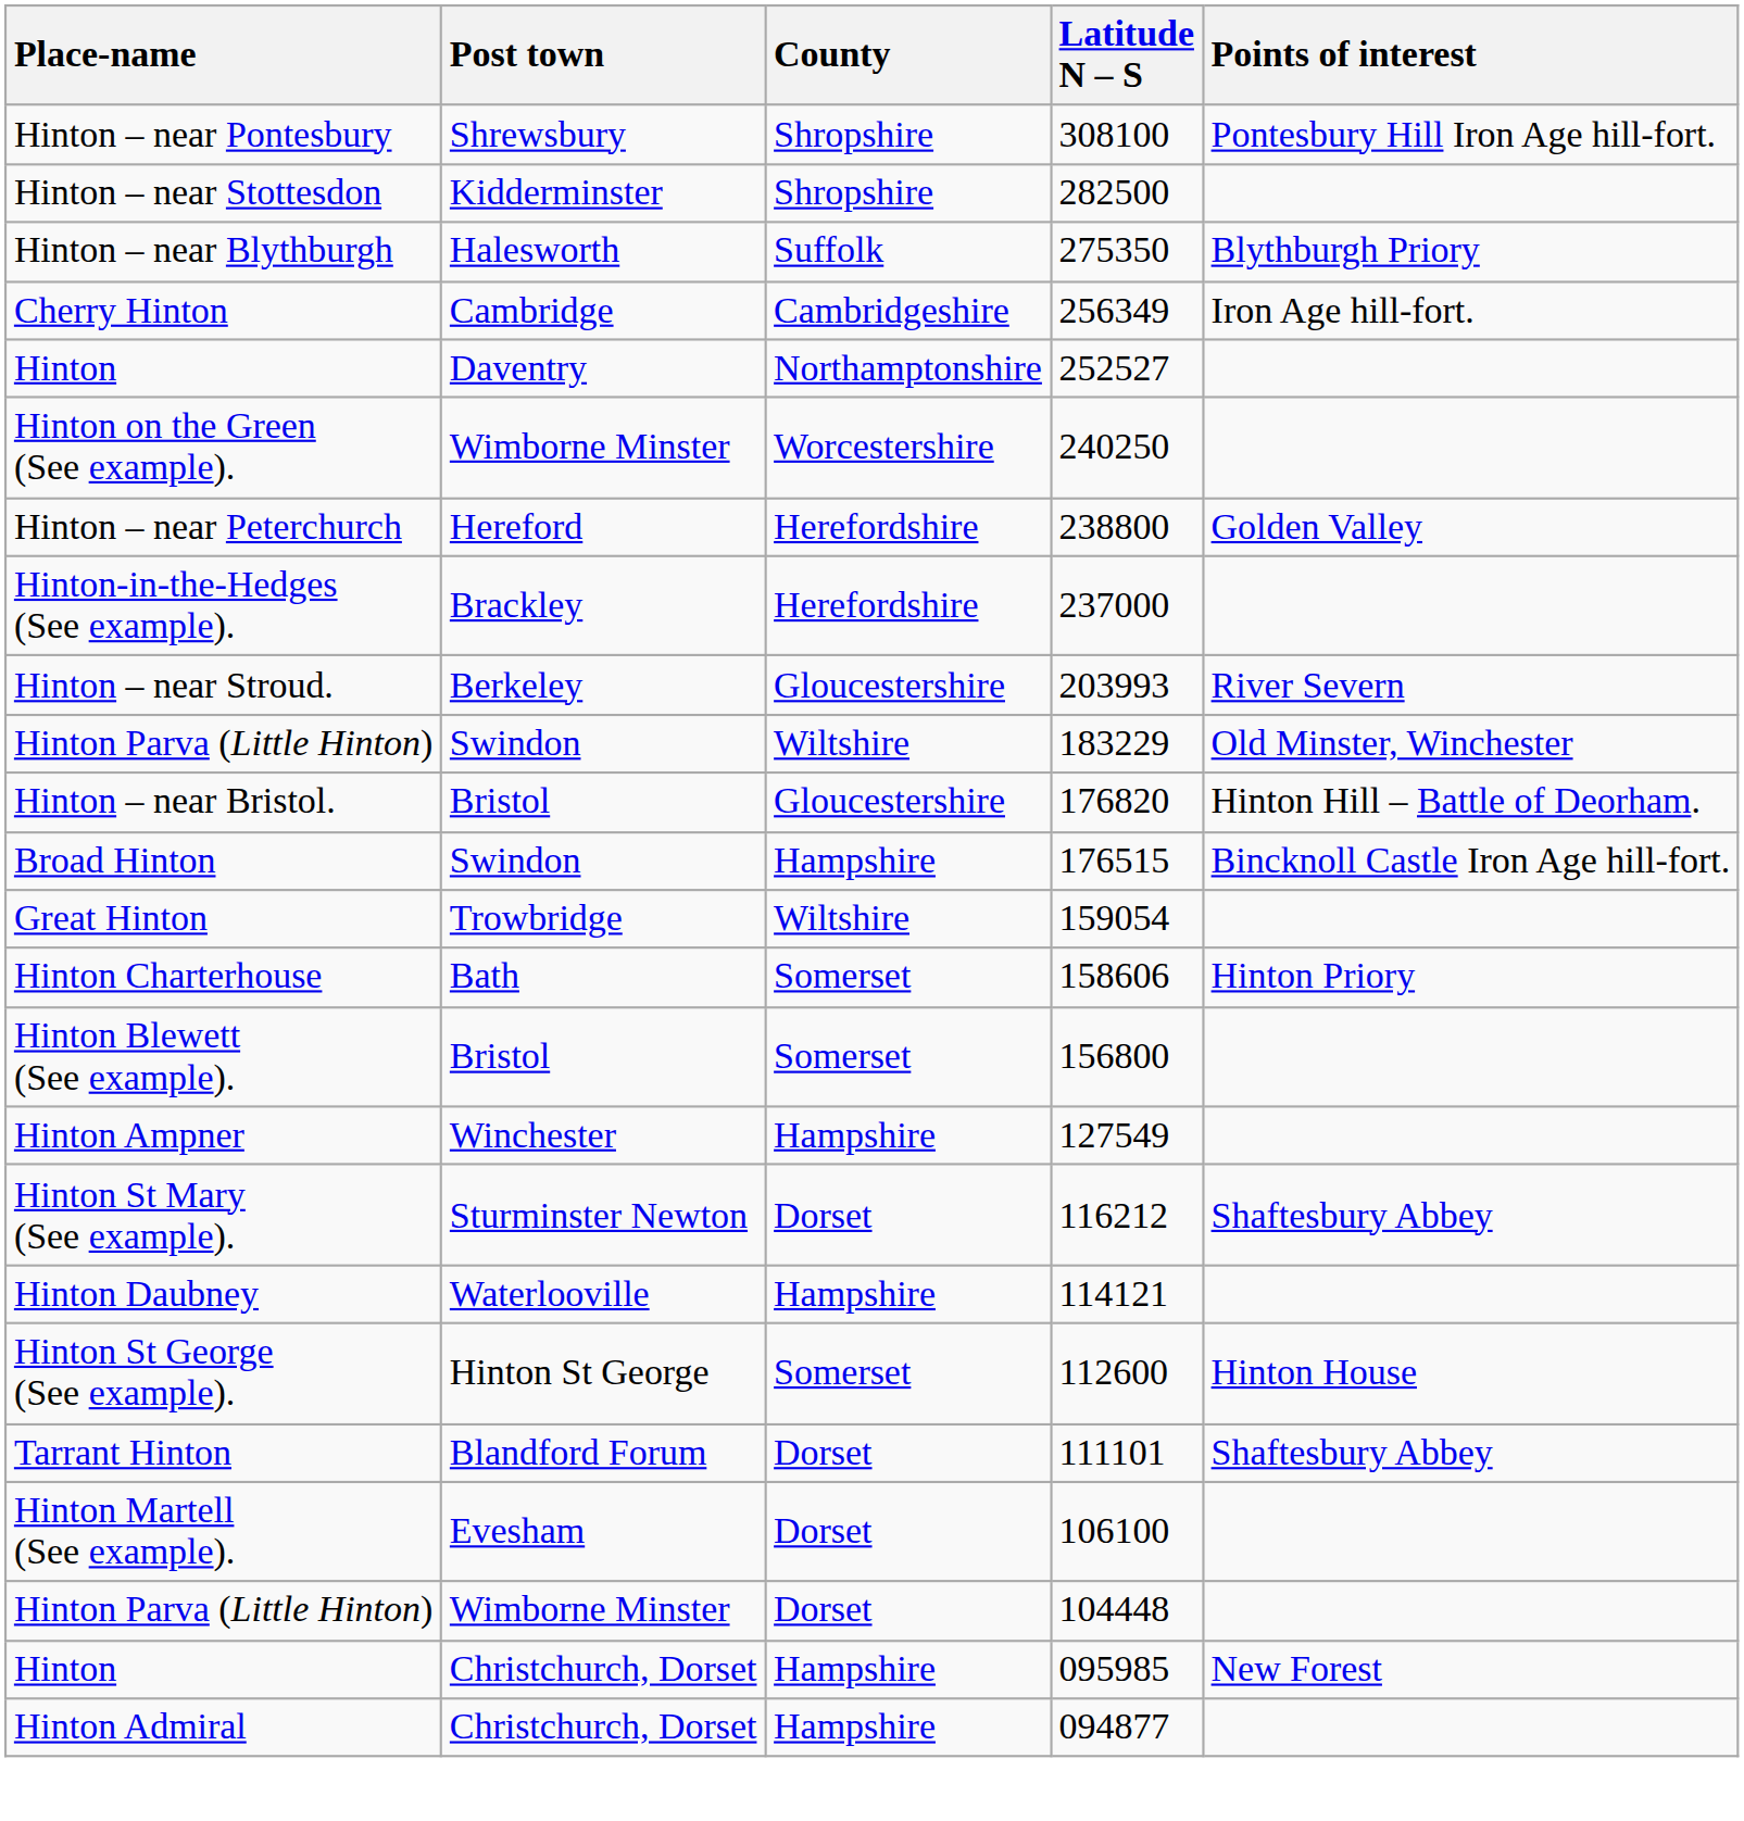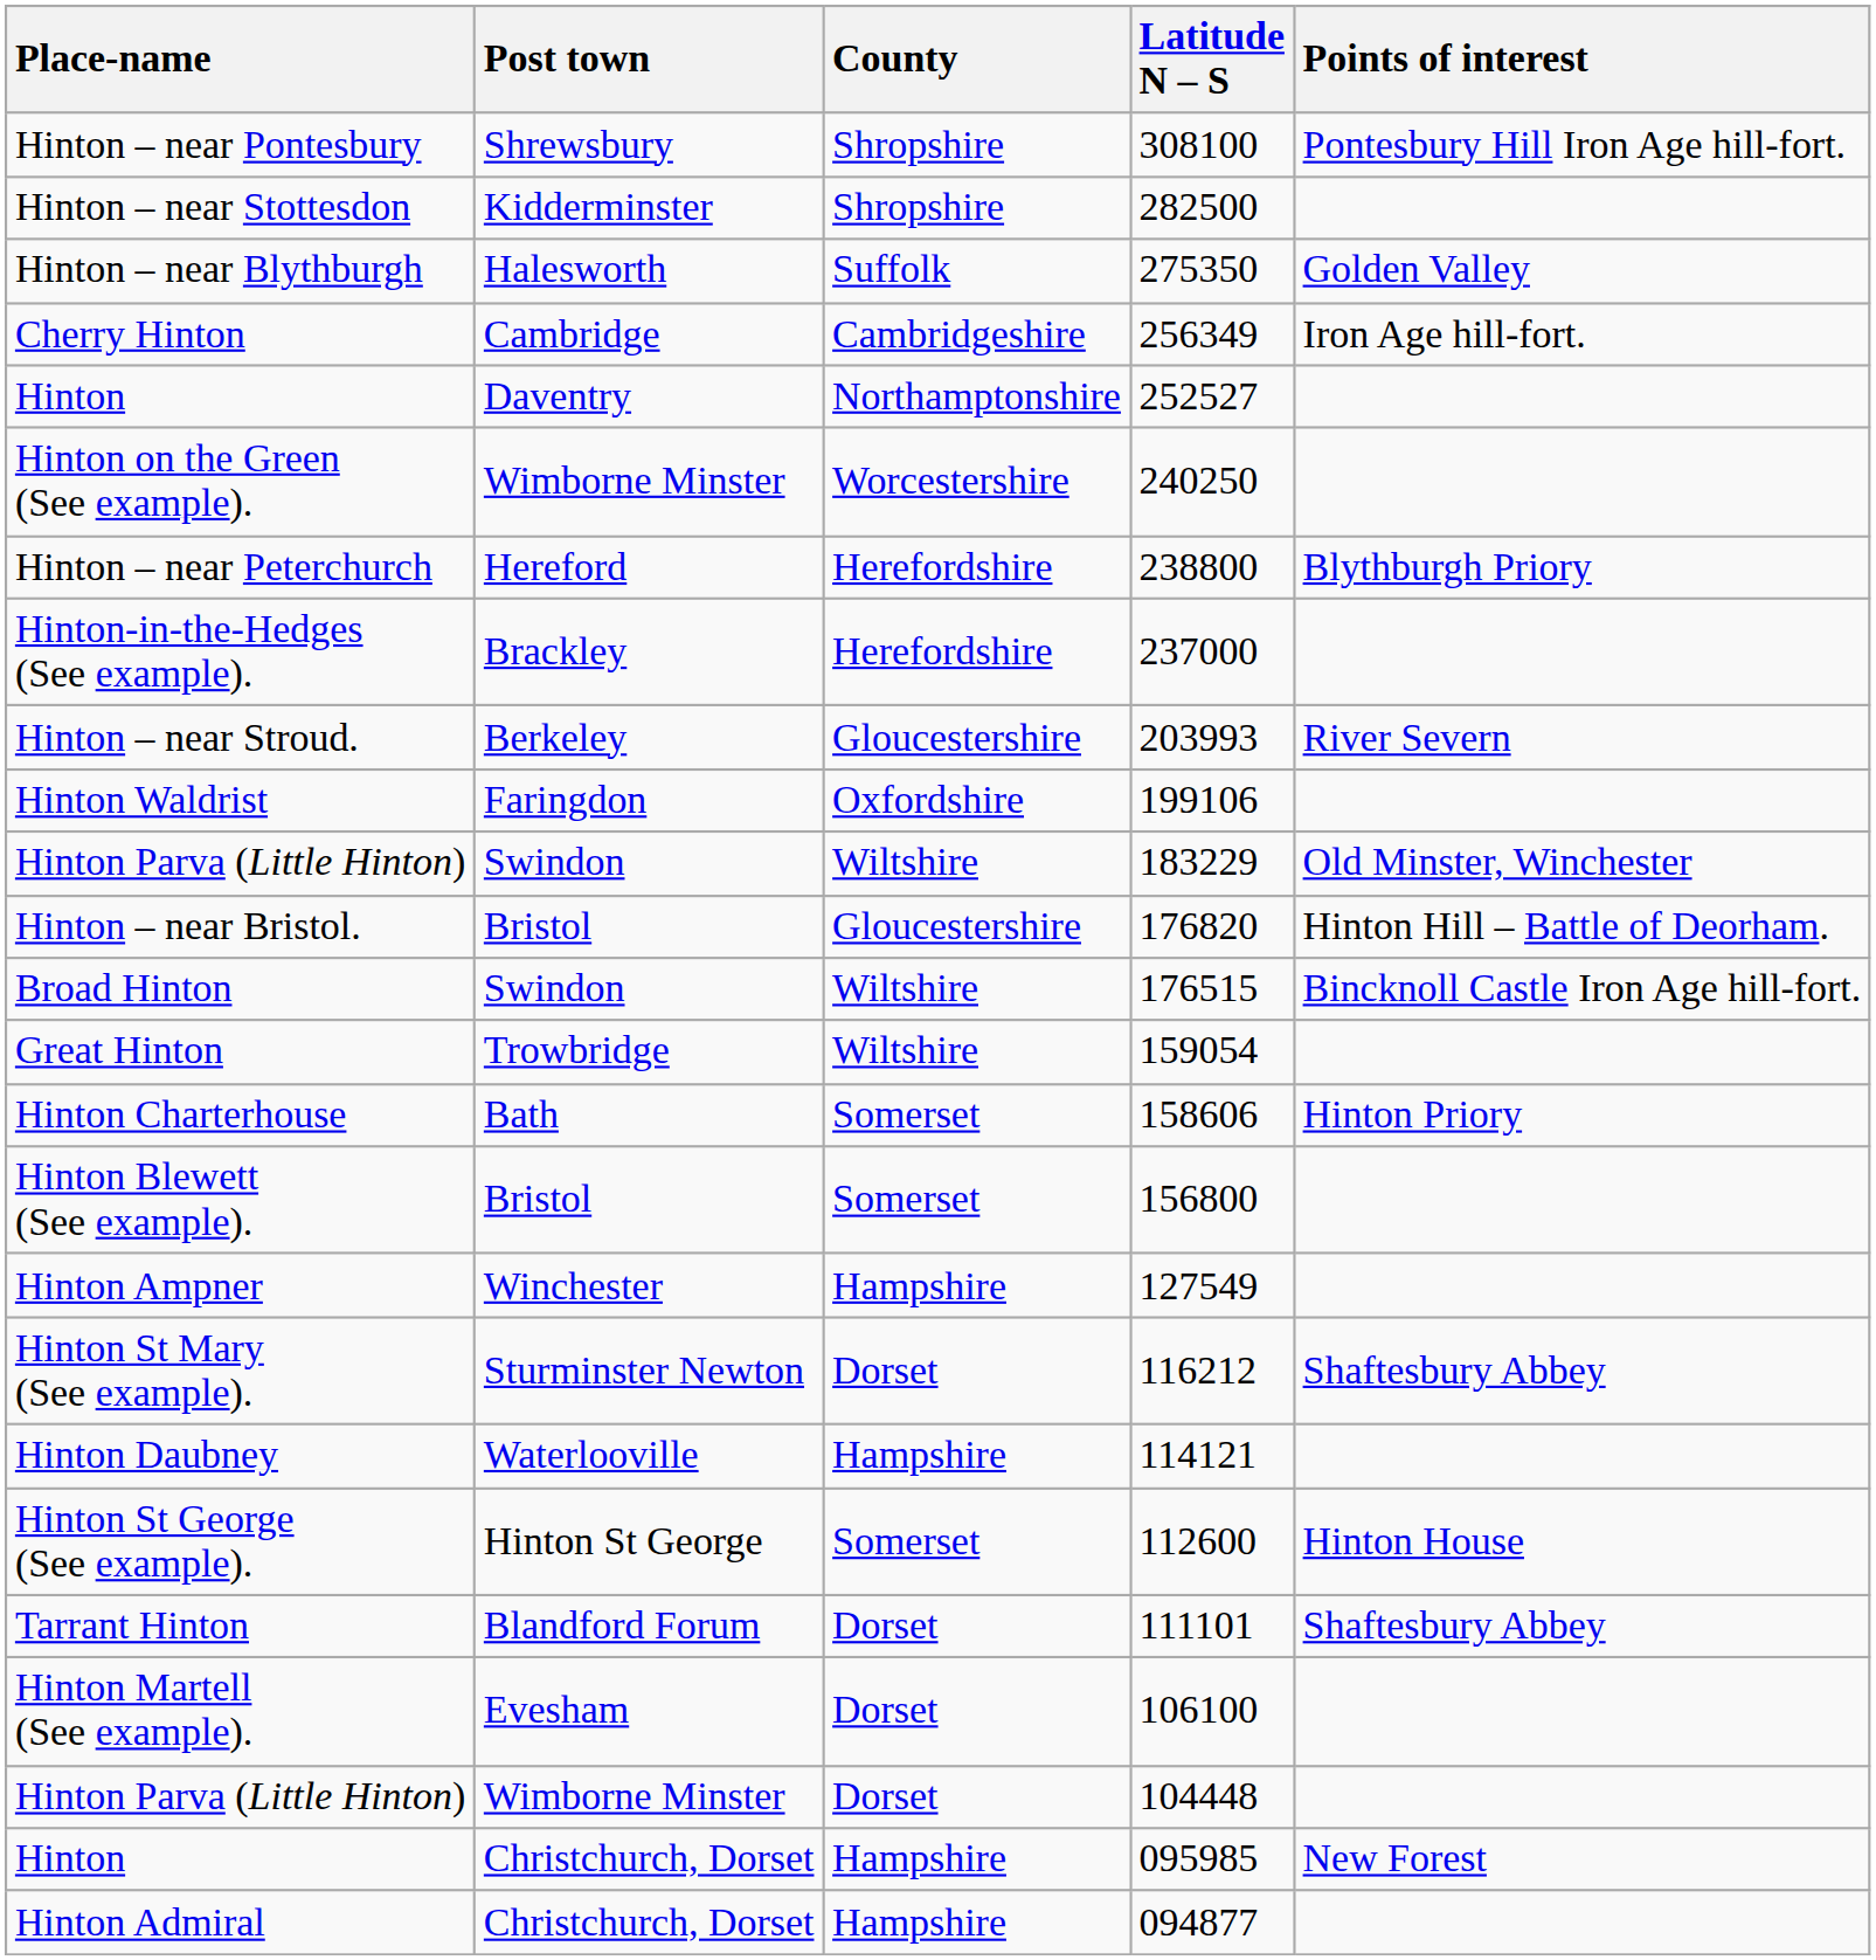 <table class="wikitable sortable" style="border-collapse: collapse;">
 <tr>
 <th style="text-align:left">Place-name</th>
 <th style="text-align:left">Post town</th>
 <th style="text-align:left">County</th>
 <th style="text-align:left"><a href='#'>Latitude</a><br>N – S</th>
 <th style="text-align:left">Points of interest</th>
 </tr>
 <tr>
 <td>Hinton – near <a href='#'>Pontesbury</a></td>
 <td><a href='#'>Shrewsbury</a></td>
 <td><a href='#'>Shropshire</a></td>
 <td>308100</td>
 <td><a href='#'>Pontesbury Hill</a> Iron Age hill-fort.</td>
 </tr>
 <tr>
 <td>Hinton – near <a href='#'>Stottesdon</a></td>
 <td><a href='#'>Kidderminster</a></td>
 <td><a href='#'>Shropshire</a></td>
 <td>282500</td>
 <td></td>
 </tr>
 <tr>
 <td>Hinton – near <a href='#'>Blythburgh</a></td>
 <td><a href='#'>Halesworth</a></td>
 <td><a href='#'>Suffolk</a></td>
 <td>275350</td>
-<td><a href='#'>Blythburgh Priory</a></td>
+<td><a href='#'>Golden Valley</a></td>
 </tr>
 <tr>
 <td><a href='#'>Cherry Hinton</a></td>
 <td><a href='#'>Cambridge</a></td>
 <td><a href='#'>Cambridgeshire</a></td>
 <td>256349</td>
 <td>Iron Age hill-fort.</td>
 </tr>
 <tr>
 <td><a href='#'>Hinton</a></td>
 <td><a href='#'>Daventry</a></td>
 <td><a href='#'>Northamptonshire</a></td>
 <td>252527</td>
 <td></td>
 </tr>
 <tr>
 <td><a href='#'>Hinton on the Green</a><br>(See <a href='#'>example</a>).</td>
 <td><a href='#'>Wimborne Minster</a></td>
 <td><a href='#'>Worcestershire</a></td>
 <td>240250</td>
 <td></td>
 </tr>
 <tr>
 <td>Hinton – near <a href='#'>Peterchurch</a></td>
 <td><a href='#'>Hereford</a></td>
 <td><a href='#'>Herefordshire</a></td>
 <td>238800</td>
-<td><a href='#'>Golden Valley</a></td>
+<td><a href='#'>Blythburgh Priory</a></td>
 </tr>
 <tr>
 <td><a href='#'>Hinton-in-the-Hedges</a><br>(See <a href='#'>example</a>).</td>
 <td><a href='#'>Brackley</a></td>
 <td><a href='#'>Herefordshire</a></td>
 <td>237000</td>
 <td></td>
 </tr>
 <tr>
 <td><a href='#'>Hinton</a> – near Stroud.</td>
 <td><a href='#'>Berkeley</a></td>
 <td><a href='#'>Gloucestershire</a></td>
 <td>203993</td>
 <td><a href='#'>River Severn</a></td>
+</tr>
+<tr>
+<td><a href='#'>Hinton Waldrist</a></td>
+<td><a href='#'>Faringdon</a></td>
+<td><a href='#'>Oxfordshire</a></td>
+<td>199106</td>
+<td></td>
 </tr>
 <tr>
 <td><a href='#'>Hinton Parva</a> (<em>Little Hinton</em>)</td>
 <td><a href='#'>Swindon</a></td>
 <td><a href='#'>Wiltshire</a></td>
 <td>183229</td>
 <td><a href='#'>Old Minster, Winchester</a></td>
 </tr>
 <tr>
 <td><a href='#'>Hinton</a> – near Bristol.</td>
 <td><a href='#'>Bristol</a></td>
 <td><a href='#'>Gloucestershire</a></td>
 <td>176820</td>
 <td>Hinton Hill – <a href='#'>Battle of Deorham</a>.</td>
 </tr>
 <tr>
 <td><a href='#'>Broad Hinton</a></td>
 <td><a href='#'>Swindon</a></td>
-<td><a href='#'>Hampshire</a></td>
+<td><a href='#'>Wiltshire</a></td>
 <td>176515</td>
 <td><a href='#'>Bincknoll Castle</a> Iron Age hill-fort.</td>
 </tr>
 <tr>
 <td><a href='#'>Great Hinton</a></td>
 <td><a href='#'>Trowbridge</a></td>
 <td><a href='#'>Wiltshire</a></td>
 <td>159054</td>
 <td></td>
 </tr>
 <tr>
 <td><a href='#'>Hinton Charterhouse</a></td>
 <td><a href='#'>Bath</a></td>
 <td><a href='#'>Somerset</a></td>
 <td>158606</td>
 <td><a href='#'>Hinton Priory</a></td>
 </tr>
 <tr>
 <td><a href='#'>Hinton Blewett</a><br>(See <a href='#'>example</a>).</td>
 <td><a href='#'>Bristol</a></td>
 <td><a href='#'>Somerset</a></td>
 <td>156800</td>
 <td></td>
 </tr>
 <tr>
 <td><a href='#'>Hinton Ampner</a></td>
 <td><a href='#'>Winchester</a></td>
 <td><a href='#'>Hampshire</a></td>
 <td>127549</td>
 <td></td>
 </tr>
 <tr>
 <td><a href='#'>Hinton St Mary</a><br>(See <a href='#'>example</a>).</td>
 <td><a href='#'>Sturminster Newton</a></td>
 <td><a href='#'>Dorset</a></td>
 <td>116212</td>
 <td><a href='#'>Shaftesbury Abbey</a></td>
 </tr>
 <tr>
 <td><a href='#'>Hinton Daubney</a></td>
 <td><a href='#'>Waterlooville</a></td>
 <td><a href='#'>Hampshire</a></td>
 <td>114121</td>
 <td></td>
 </tr>
 <tr>
 <td><a href='#'>Hinton St George</a><br>(See <a href='#'>example</a>).</td>
 <td>Hinton St George</td>
 <td><a href='#'>Somerset</a></td>
 <td>112600</td>
 <td><a href='#'>Hinton House</a></td>
 </tr>
 <tr>
 <td><a href='#'>Tarrant Hinton</a></td>
 <td><a href='#'>Blandford Forum</a></td>
 <td><a href='#'>Dorset</a></td>
 <td>111101</td>
 <td><a href='#'>Shaftesbury Abbey</a></td>
 </tr>
 <tr>
 <td><a href='#'>Hinton Martell</a><br>(See <a href='#'>example</a>).</td>
 <td><a href='#'>Evesham</a></td>
 <td><a href='#'>Dorset</a></td>
 <td>106100</td>
 <td></td>
 </tr>
 <tr>
 <td><a href='#'>Hinton Parva</a> (<em>Little Hinton</em>)</td>
 <td><a href='#'>Wimborne Minster</a></td>
 <td><a href='#'>Dorset</a></td>
 <td>104448</td>
 <td></td>
 </tr>
 <tr>
 <td><a href='#'>Hinton</a></td>
 <td><a href='#'>Christchurch, Dorset</a></td>
 <td><a href='#'>Hampshire</a></td>
 <td>095985</td>
 <td><a href='#'>New Forest</a></td>
 </tr>
 <tr>
 <td><a href='#'>Hinton Admiral</a></td>
 <td><a href='#'>Christchurch, Dorset</a></td>
 <td><a href='#'>Hampshire</a></td>
 <td>094877</td>
 <td></td>
 </tr>
 </table>
